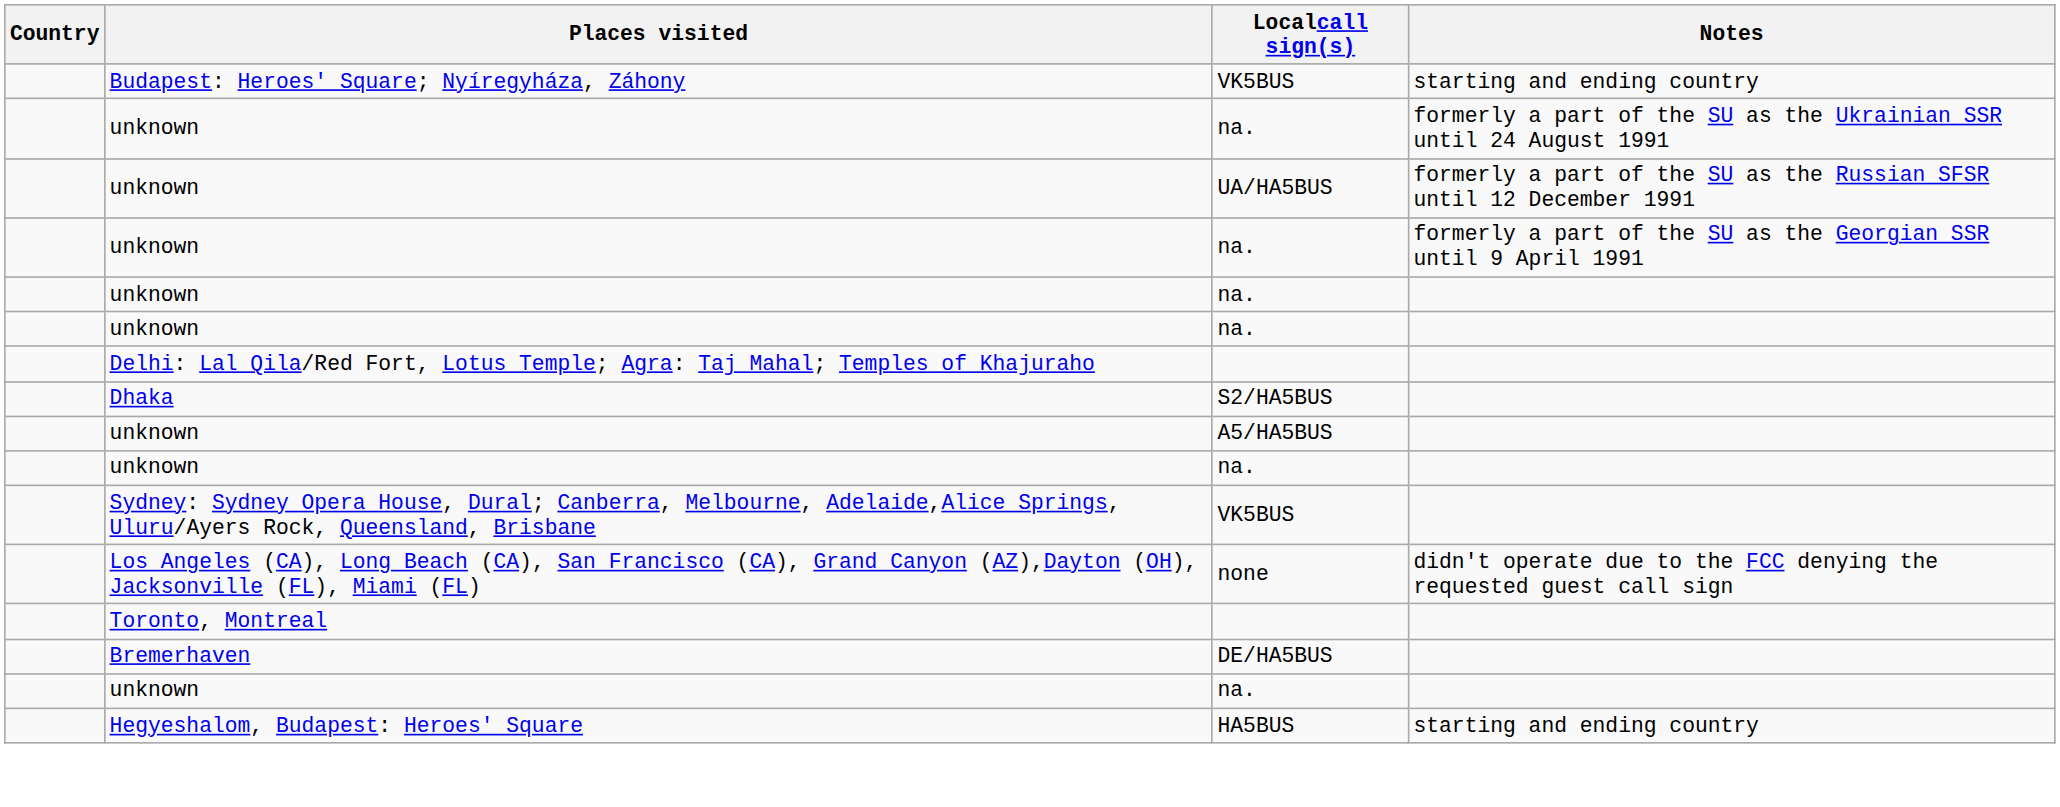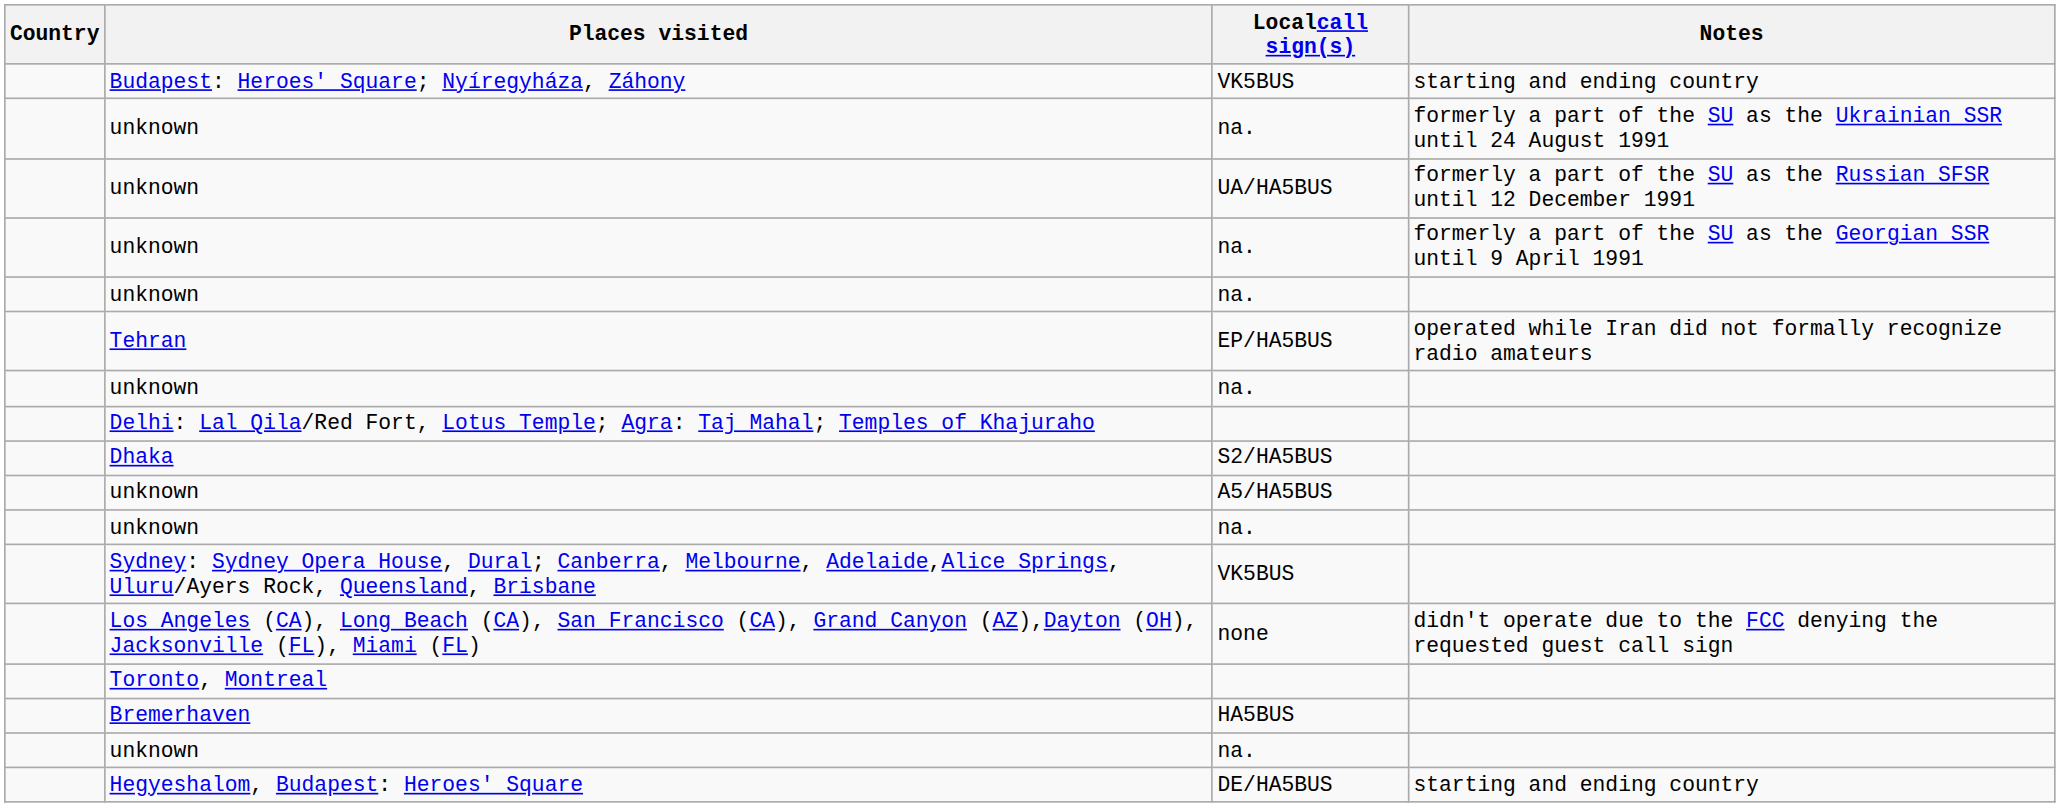 <table class="wikitable sortable">
 <tr>
 <th>Country</th>
 <th class="unsortable">Places visited</th>
 <th>Local<a href='#'>call sign(s)</a></th>
 <th class="unsortable">Notes</th>
 </tr>
 <tr>
 <td data-sort-value="Hungary 1"></td>
 <td><a href='#'>Budapest</a>: <a href='#'>Heroes' Square</a>; <a href='#'>Nyíregyháza</a>, <a href='#'>Záhony</a></td>
 <td>VK5BUS</td>
 <td>starting and ending country</td>
 </tr>
 <tr>
 <td></td>
 <td>unknown</td>
 <td>na.</td>
 <td>formerly a part of the <a href='#'>SU</a> as the <a href='#'>Ukrainian SSR</a> until 24 August 1991</td>
 </tr>
 <tr>
 <td></td>
 <td>unknown</td>
 <td>UA/HA5BUS</td>
 <td>formerly a part of the <a href='#'>SU</a> as the <a href='#'>Russian SFSR</a> until 12 December 1991</td>
 </tr>
 <tr>
 <td></td>
 <td>unknown</td>
 <td>na.</td>
 <td>formerly a part of the <a href='#'>SU</a> as the <a href='#'>Georgian SSR</a> until 9 April 1991</td>
 </tr>
 <tr>
 <td></td>
 <td>unknown</td>
 <td>na.</td>
 <td></td>
+</tr>
+<tr>
+<td></td>
+<td><a href='#'>Tehran</a></td>
+<td>EP/HA5BUS</td>
+<td>operated while Iran did not formally recognize radio amateurs</td>
 </tr>
 <tr>
 <td></td>
 <td>unknown</td>
 <td>na.</td>
 <td></td>
 </tr>
 <tr>
 <td></td>
 <td><a href='#'>Delhi</a>: <a href='#'>Lal Qila</a>/Red Fort, <a href='#'>Lotus Temple</a>; <a href='#'>Agra</a>: <a href='#'>Taj Mahal</a>; <a href='#'>Temples of Khajuraho</a></td>
 <td></td>
 <td></td>
 </tr>
 <tr>
 <td></td>
 <td><a href='#'>Dhaka</a></td>
 <td>S2/HA5BUS</td>
 <td></td>
 </tr>
 <tr>
 <td></td>
 <td>unknown</td>
 <td>A5/HA5BUS</td>
 <td></td>
 </tr>
 <tr>
 <td></td>
 <td>unknown</td>
 <td>na.</td>
 <td></td>
 </tr>
 <tr>
 <td></td>
 <td><a href='#'>Sydney</a>: <a href='#'>Sydney Opera House</a>, <a href='#'>Dural</a>; <a href='#'>Canberra</a>, <a href='#'>Melbourne</a>, <a href='#'>Adelaide</a>,<a href='#'>Alice Springs</a>, <a href='#'>Uluru</a>/Ayers Rock, <a href='#'>Queensland</a>, <a href='#'>Brisbane</a></td>
 <td>VK5BUS</td>
 <td></td>
 </tr>
 <tr>
 <td></td>
 <td><a href='#'>Los Angeles</a> (<a href='#'>CA</a>), <a href='#'>Long Beach</a> (<a href='#'>CA</a>), <a href='#'>San Francisco</a> (<a href='#'>CA</a>), <a href='#'>Grand Canyon</a> (<a href='#'>AZ</a>),<a href='#'>Dayton</a> (<a href='#'>OH</a>), <a href='#'>Jacksonville</a> (<a href='#'>FL</a>), <a href='#'>Miami</a> (<a href='#'>FL</a>)</td>
 <td>none</td>
 <td>didn't operate due to the <a href='#'>FCC</a> denying the requested guest call sign</td>
 </tr>
 <tr>
 <td></td>
 <td><a href='#'>Toronto</a>, <a href='#'>Montreal</a></td>
 <td></td>
 <td></td>
 </tr>
 <tr>
 <td></td>
 <td><a href='#'>Bremerhaven</a></td>
-<td>DE/HA5BUS</td>
+<td>HA5BUS</td>
 <td></td>
 </tr>
 <tr>
 <td></td>
 <td>unknown</td>
 <td>na.</td>
 <td></td>
 </tr>
 <tr>
 <td data-sort-value="Hungary 2"></td>
 <td><a href='#'>Hegyeshalom</a>, <a href='#'>Budapest</a>: <a href='#'>Heroes' Square</a></td>
-<td>HA5BUS</td>
+<td>DE/HA5BUS</td>
 <td>starting and ending country</td>
 </tr>
 </table>
